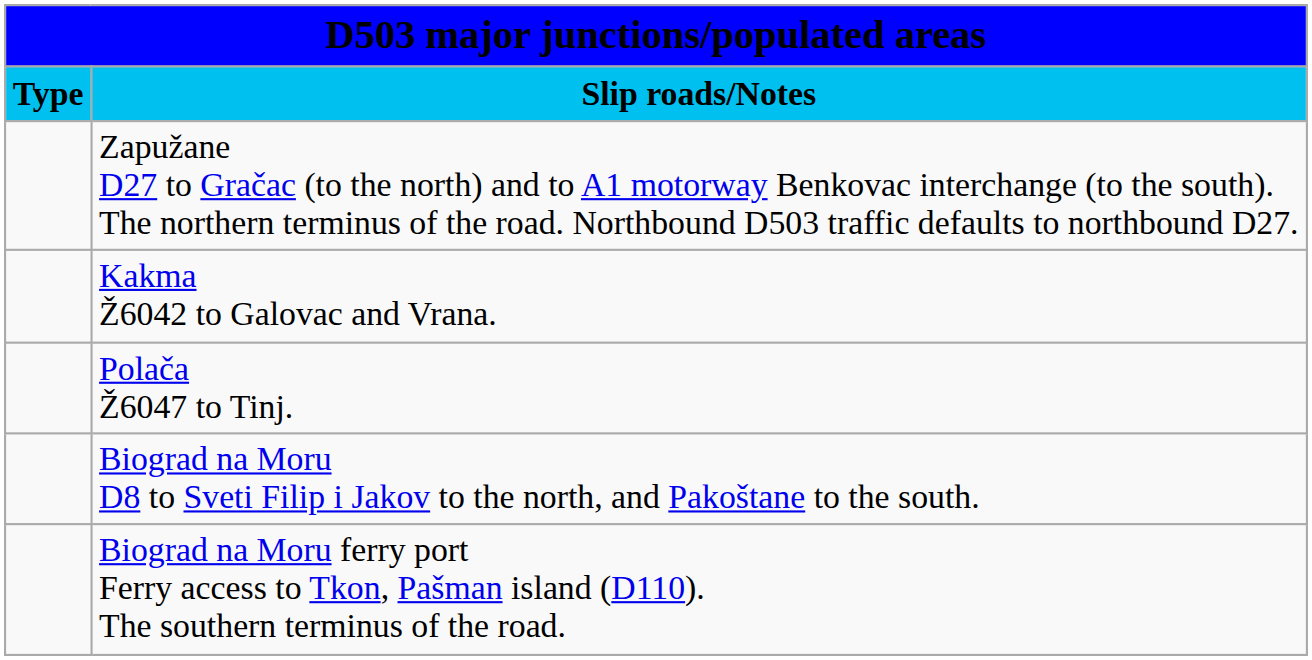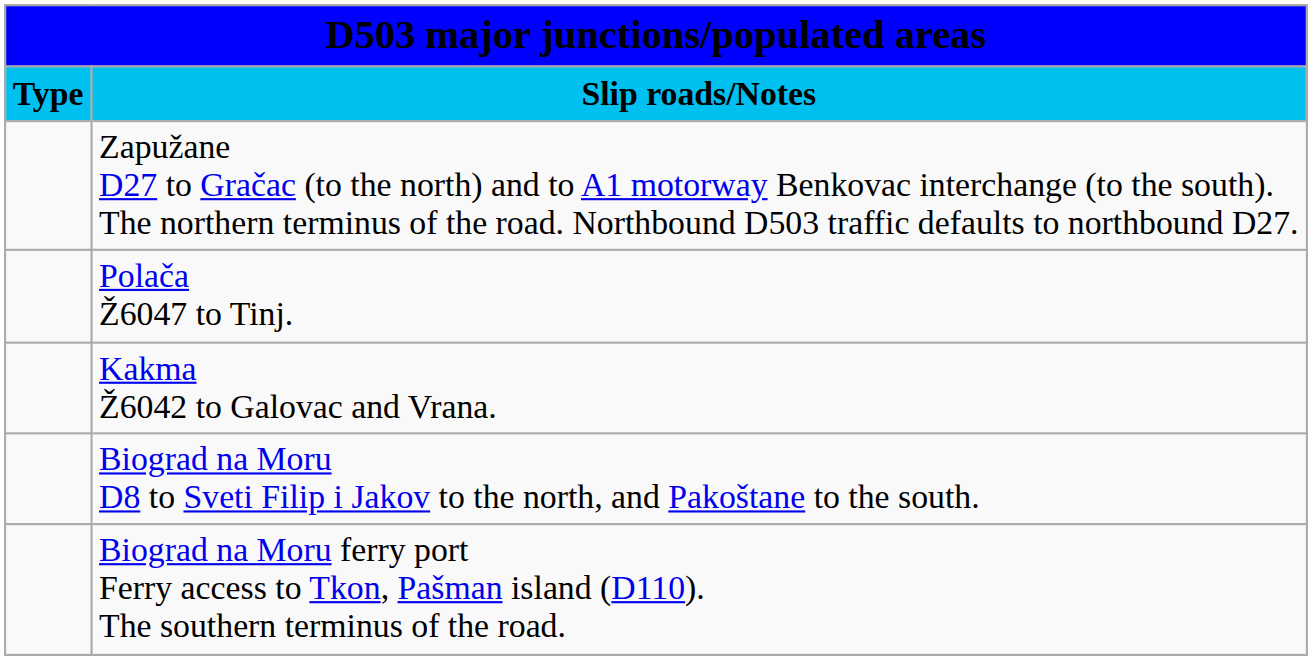 <table class="wikitable">
 <tr>
 <td colspan=2 bgcolor=blue align=center style=margin-top:15><span><big><strong>D503 major junctions/populated areas</strong></big></span></td>
 </tr>
 <tr>
 <td align=center bgcolor=00c0f0><strong>Type</strong></td>
 <td align=center bgcolor=00c0f0><strong>Slip roads/Notes</strong></td>
 </tr>
 <tr>
 <td></td>
 <td>Zapužane<br> <a href='#'>D27</a> to <a href='#'>Gračac</a> (to the north) and to <a href='#'>A1 motorway</a> Benkovac interchange (to the south).<br>The northern terminus of the road. Northbound D503 traffic defaults to northbound D27.</td>
 </tr>
 <tr>
 <td></td>
-<td><a href='#'>Kakma</a><br>Ž6042 to Galovac and Vrana.</td>
+<td><a href='#'>Polača</a><br>Ž6047 to Tinj.</td>
 </tr>
 <tr>
 <td></td>
-<td><a href='#'>Polača</a><br>Ž6047 to Tinj.</td>
+<td><a href='#'>Kakma</a><br>Ž6042 to Galovac and Vrana.</td>
 </tr>
 <tr>
 <td></td>
 <td><a href='#'>Biograd na Moru</a><br> <a href='#'>D8</a> to <a href='#'>Sveti Filip i Jakov</a> to the north, and <a href='#'>Pakoštane</a> to the south.</td>
 </tr>
 <tr>
 <td></td>
 <td><a href='#'>Biograd na Moru</a> ferry port<br>Ferry access to <a href='#'>Tkon</a>, <a href='#'>Pašman</a> island (<a href='#'>D110</a>).<br>The southern terminus of the road.</td>
 </tr>
 </table>
